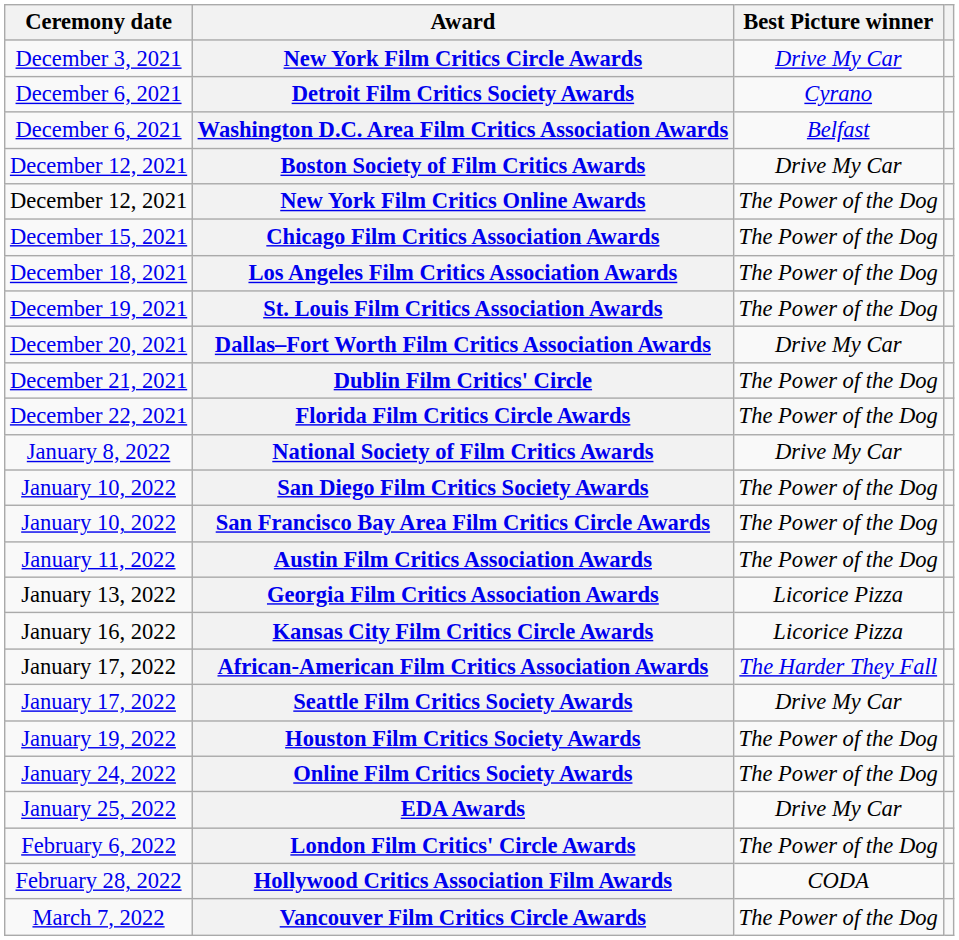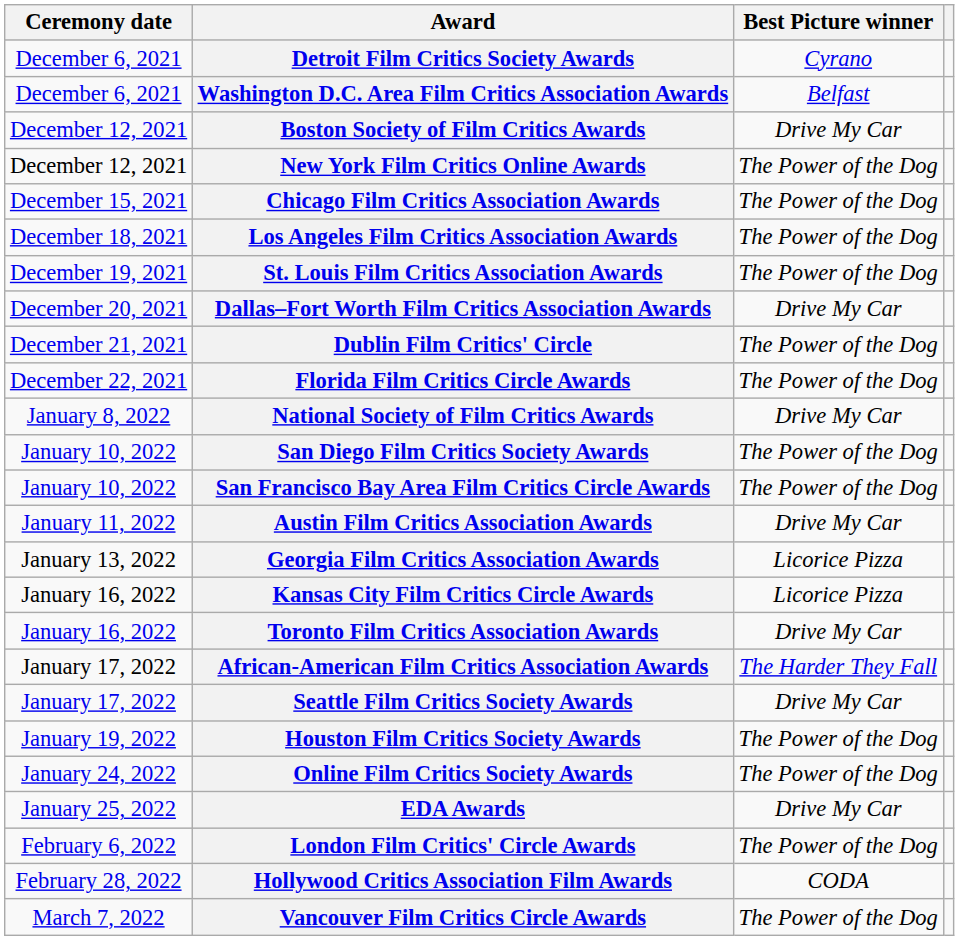 <table class="wikitable plainrowheaders" style="text-align:center;">
 <tr>
 <th>Ceremony date</th>
 <th>Award</th>
 <th>Best Picture winner</th>
 <th></th>
-</tr>
-<tr>
-<td><a href='#'>December 3, 2021</a></td>
-<th scope="row"><a href='#'>New York Film Critics Circle Awards</a></th>
-<td><em><a href='#'>Drive My Car</a></em></td>
-<td></td>
 </tr>
 <tr>
 <td><a href='#'>December 6, 2021</a></td>
 <th scope="row"><a href='#'>Detroit Film Critics Society Awards</a></th>
 <td><em><a href='#'>Cyrano</a></em></td>
 <td></td>
 </tr>
 <tr>
 <td><a href='#'>December 6, 2021</a></td>
 <th scope="row"><a href='#'>Washington D.C. Area Film Critics Association Awards</a></th>
 <td><em><a href='#'>Belfast</a></em></td>
 <td></td>
 </tr>
 <tr>
 <td><a href='#'>December 12, 2021</a></td>
 <th scope="row"><a href='#'>Boston Society of Film Critics Awards</a></th>
 <td><em>Drive My Car</em></td>
 <td></td>
 </tr>
 <tr>
 <td>December 12, 2021</td>
 <th scope="row"><a href='#'>New York Film Critics Online Awards</a></th>
 <td><em>The Power of the Dog</em></td>
 <td></td>
 </tr>
 <tr>
 <td><a href='#'>December 15, 2021</a></td>
 <th scope="row"><a href='#'>Chicago Film Critics Association Awards</a></th>
 <td><em>The Power of the Dog</em></td>
 <td></td>
 </tr>
 <tr>
 <td><a href='#'>December 18, 2021</a></td>
 <th scope="row"><a href='#'>Los Angeles Film Critics Association Awards</a></th>
 <td><em>The Power of the Dog</em></td>
 <td></td>
 </tr>
 <tr>
 <td><a href='#'>December 19, 2021</a></td>
 <th scope="row"><a href='#'>St. Louis Film Critics Association Awards</a></th>
 <td><em>The Power of the Dog</em></td>
 <td></td>
 </tr>
 <tr>
 <td><a href='#'>December 20, 2021</a></td>
 <th scope="row"><a href='#'>Dallas–Fort Worth Film Critics Association Awards</a></th>
 <td><em>Drive My Car</em></td>
 <td></td>
 </tr>
 <tr>
 <td><a href='#'>December 21, 2021</a></td>
 <th scope="row"><a href='#'>Dublin Film Critics' Circle</a></th>
 <td><em>The Power of the Dog</em></td>
 <td></td>
 </tr>
 <tr>
 <td><a href='#'>December 22, 2021</a></td>
 <th scope="row"><a href='#'>Florida Film Critics Circle Awards</a></th>
 <td><em>The Power of the Dog</em></td>
 <td></td>
 </tr>
 <tr>
 <td><a href='#'>January 8, 2022</a></td>
 <th scope="row"><a href='#'>National Society of Film Critics Awards</a></th>
 <td><em>Drive My Car</em></td>
 <td></td>
 </tr>
 <tr>
 <td><a href='#'>January 10, 2022</a></td>
 <th scope="row"><a href='#'>San Diego Film Critics Society Awards</a></th>
 <td><em>The Power of the Dog</em></td>
 <td></td>
 </tr>
 <tr>
 <td><a href='#'>January 10, 2022</a></td>
 <th scope="row"><a href='#'>San Francisco Bay Area Film Critics Circle Awards</a></th>
 <td><em>The Power of the Dog</em></td>
 <td></td>
 </tr>
 <tr>
 <td><a href='#'>January 11, 2022</a></td>
 <th scope="row"><a href='#'>Austin Film Critics Association Awards</a></th>
-<td><em>The Power of the Dog</em></td>
+<td><em>Drive My Car</em></td>
 <td></td>
 </tr>
 <tr>
 <td>January 13, 2022</td>
 <th scope="row"><a href='#'>Georgia Film Critics Association Awards</a></th>
 <td><em>Licorice Pizza</em></td>
 <td></td>
 </tr>
 <tr>
 <td>January 16, 2022</td>
 <th scope="row"><a href='#'>Kansas City Film Critics Circle Awards</a></th>
 <td><em>Licorice Pizza</em></td>
+<td></td>
+</tr>
+<tr>
+<td><a href='#'>January 16, 2022</a></td>
+<th scope="row"><a href='#'>Toronto Film Critics Association Awards</a></th>
+<td><em>Drive My Car</em></td>
 <td></td>
 </tr>
 <tr>
 <td>January 17, 2022</td>
 <th scope="row"><a href='#'>African-American Film Critics Association Awards</a></th>
 <td><em><a href='#'>The Harder They Fall</a></em></td>
 <td></td>
 </tr>
 <tr>
 <td><a href='#'>January 17, 2022</a></td>
 <th scope="row"><a href='#'>Seattle Film Critics Society Awards</a></th>
 <td><em>Drive My Car</em></td>
 <td></td>
 </tr>
 <tr>
 <td><a href='#'>January 19, 2022</a></td>
 <th scope="row"><a href='#'>Houston Film Critics Society Awards</a></th>
 <td><em>The Power of the Dog</em></td>
 <td></td>
 </tr>
 <tr>
 <td><a href='#'>January 24, 2022</a></td>
 <th scope="row"><a href='#'>Online Film Critics Society Awards</a></th>
 <td><em>The Power of the Dog</em></td>
 <td></td>
 </tr>
 <tr>
 <td><a href='#'>January 25, 2022</a></td>
 <th scope="row"><a href='#'>EDA Awards</a></th>
 <td><em>Drive My Car</em></td>
 <td></td>
 </tr>
 <tr>
 <td><a href='#'>February 6, 2022</a></td>
 <th scope="row"><a href='#'>London Film Critics' Circle Awards</a></th>
 <td><em>The Power of the Dog</em></td>
 <td></td>
 </tr>
 <tr>
 <td><a href='#'>February 28, 2022</a></td>
 <th scope="row"><a href='#'>Hollywood Critics Association Film Awards</a></th>
 <td><em>CODA</em></td>
 <td></td>
 </tr>
 <tr>
 <td><a href='#'>March 7, 2022</a></td>
 <th scope="row"><a href='#'>Vancouver Film Critics Circle Awards</a></th>
 <td><em>The Power of the Dog</em></td>
 <td></td>
 </tr>
 </table>
